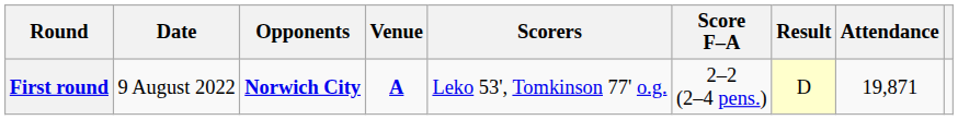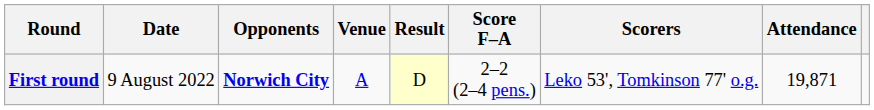 <table class="wikitable plainrowheaders" style=text-align:center>
 <tr>
 <th scope=col>Round</th>
 <th scope=col>Date</th>
 <th scope=col>Opponents</th>
 <th scope=col>Venue</th>
+<th scope=col>Result</th>
+<th scope=col>Score<br>F–A</th>
 <th scope=col>Scorers</th>
-<th scope=col>Score<br>F–A</th>
-<th scope=col>Result</th>
 <th scope=col>Attendance</th>
 <th scope=col></th>
 </tr>
 <tr>
 <th scope=row><a href='#'>First round</a></th>
 <td style=text-align:left>9 August 2022</td>
 <td style=text-align:left><strong><a href='#'>Norwich City</a></strong></td>
-<td><strong><a href='#'>A</a></strong></td>
+<td><a href='#'>A</a></td>
+<td style=background:#ffc>D</td>
+<td>2–2<br>(2–4 <a href='#'>pens.</a>)</td>
 <td style=text-align:left><a href='#'>Leko</a> 53', <a href='#'>Tomkinson</a> 77' <a href='#'>o.g.</a></td>
-<td>2–2<br>(2–4 <a href='#'>pens.</a>)</td>
-<td style=background:#ffc>D</td>
 <td>19,871</td>
 <td></td>
 </tr>
 </table>
